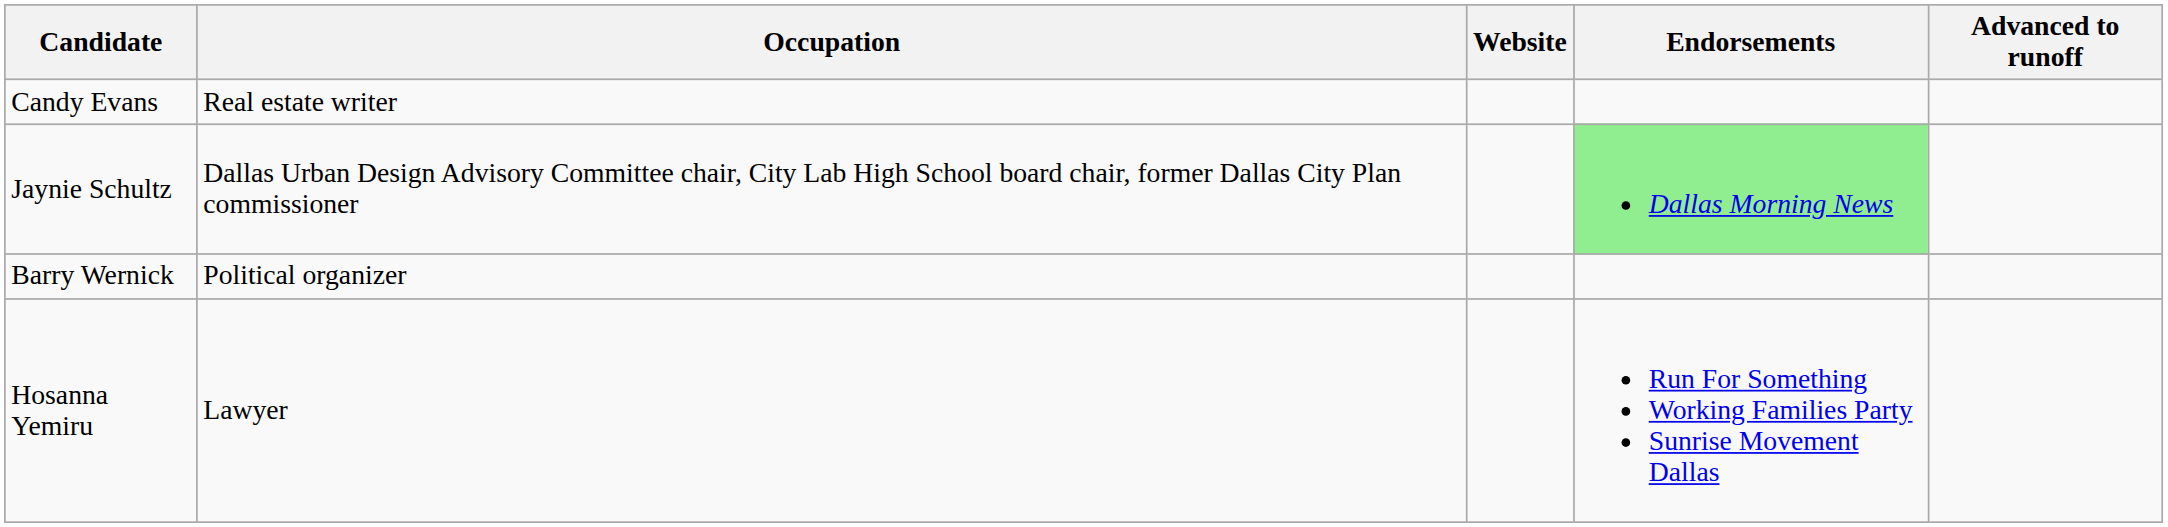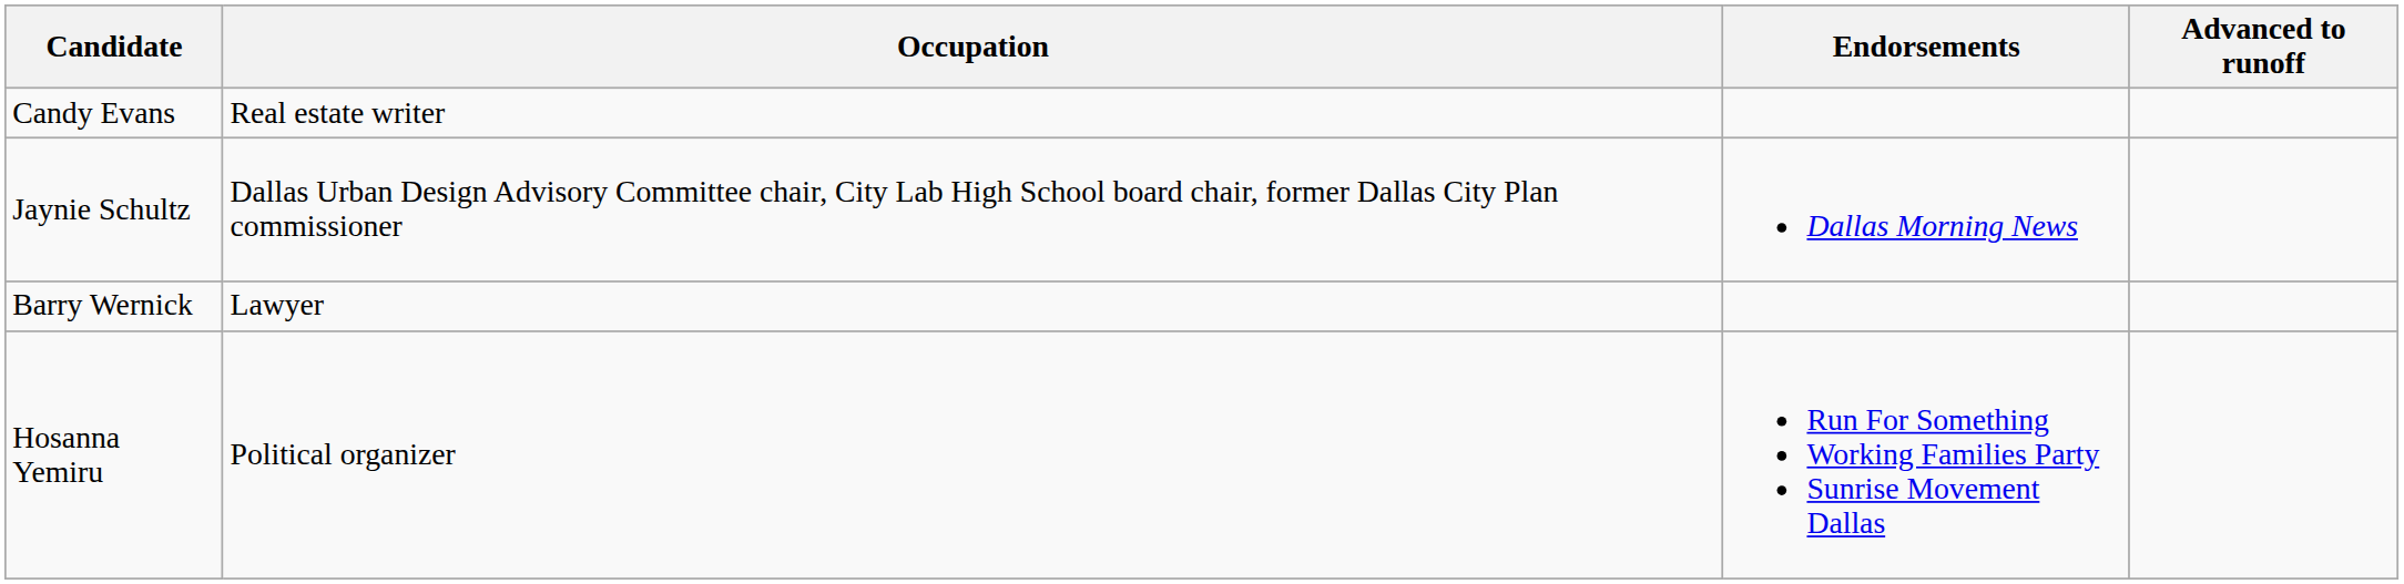 <table class="wikitable">
 <tr>
 <th>Candidate</th>
 <th>Occupation</th>
-<th>Website</th>
 <th>Endorsements</th>
 <th>Advanced to runoff</th>
 </tr>
 <tr>
 <td>Candy Evans</td>
 <td>Real estate writer</td>
-<td> </td>
 <td></td>
 <td></td>
 </tr>
 <tr>
 <td>Jaynie Schultz</td>
 <td>Dallas Urban Design Advisory Committee chair, City Lab High School board chair, former Dallas City Plan commissioner</td>
-<td> </td>
-<td style="background: lightgreen;"><br><ul><li><em><a href='#'>Dallas Morning News</a></em></li></ul></td>
+<td><br><ul><li><em><a href='#'>Dallas Morning News</a></em></li></ul></td>
 <td></td>
 </tr>
 <tr>
 <td>Barry Wernick</td>
-<td>Political organizer</td>
-<td></td>
+<td>Lawyer</td>
 <td></td>
 <td></td>
 </tr>
 <tr>
 <td>Hosanna Yemiru</td>
-<td>Lawyer</td>
-<td> </td>
+<td>Political organizer</td>
 <td><br><ul><li><a href='#'>Run For Something</a></li><li><a href='#'>Working Families Party</a></li><li><a href='#'>Sunrise Movement Dallas</a></li></ul></td>
 <td></td>
 </tr>
 </table>
